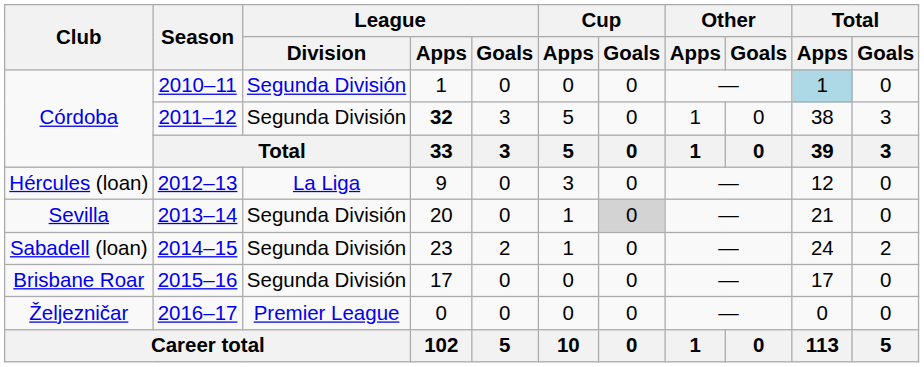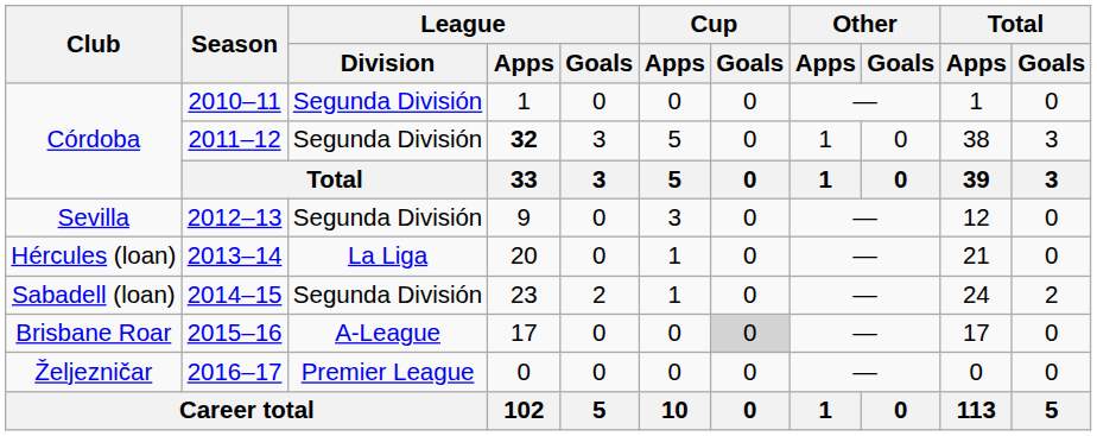 <table class="wikitable" style="text-align: center;">
 <tr>
 <th rowspan="2">Club</th>
 <th rowspan="2">Season</th>
 <th colspan="3">League</th>
 <th colspan="2">Cup</th>
 <th colspan="2">Other</th>
 <th colspan="2">Total</th>
 </tr>
 <tr>
 <th>Division</th>
 <th>Apps</th>
 <th>Goals</th>
 <th>Apps</th>
 <th>Goals</th>
 <th>Apps</th>
 <th>Goals</th>
 <th>Apps</th>
 <th>Goals</th>
 </tr>
 <tr>
 <td rowspan="3"><a href='#'>Córdoba</a></td>
 <td><a href='#'>2010–11</a></td>
 <td><a href='#'>Segunda División</a></td>
 <td>1</td>
 <td>0</td>
 <td>0</td>
 <td>0</td>
 <td colspan="2">—</td>
-<td style="background: lightblue;">1</td>
+<td>1</td>
 <td>0</td>
 </tr>
 <tr>
 <td><a href='#'>2011–12</a></td>
 <td>Segunda División</td>
 <td><strong>32</strong></td>
 <td>3</td>
 <td>5</td>
 <td>0</td>
 <td>1</td>
 <td>0</td>
 <td>38</td>
 <td>3</td>
 </tr>
 <tr>
 <th colspan="2">Total</th>
 <th>33</th>
 <th>3</th>
 <th>5</th>
 <th>0</th>
 <th>1</th>
 <th>0</th>
 <th>39</th>
 <th>3</th>
 </tr>
 <tr>
-<td rowspan="1"><a href='#'>Hércules</a> (loan)</td>
+<td rowspan="1"><a href='#'>Sevilla</a></td>
 <td><a href='#'>2012–13</a></td>
-<td><a href='#'>La Liga</a></td>
+<td>Segunda División</td>
 <td>9</td>
 <td>0</td>
 <td>3</td>
 <td>0</td>
 <td colspan="2">—</td>
 <td>12</td>
 <td>0</td>
 </tr>
 <tr>
-<td rowspan="1"><a href='#'>Sevilla</a></td>
+<td rowspan="1"><a href='#'>Hércules</a> (loan)</td>
 <td><a href='#'>2013–14</a></td>
-<td>Segunda División</td>
+<td><a href='#'>La Liga</a></td>
 <td>20</td>
 <td>0</td>
 <td>1</td>
-<td style="background: lightgrey;">0</td>
+<td>0</td>
 <td colspan="2">—</td>
 <td>21</td>
 <td>0</td>
 </tr>
 <tr>
 <td rowspan="1"><a href='#'>Sabadell</a> (loan)</td>
 <td><a href='#'>2014–15</a></td>
 <td>Segunda División</td>
 <td>23</td>
 <td>2</td>
 <td>1</td>
 <td>0</td>
 <td colspan="2">—</td>
 <td>24</td>
 <td>2</td>
 </tr>
 <tr>
 <td><a href='#'>Brisbane Roar</a></td>
 <td><a href='#'>2015–16</a></td>
-<td>Segunda División</td>
+<td><a href='#'>A-League</a></td>
 <td>17</td>
 <td>0</td>
 <td>0</td>
-<td>0</td>
+<td style="background: lightgrey;">0</td>
 <td colspan="2">—</td>
 <td>17</td>
 <td>0</td>
 </tr>
 <tr>
 <td><a href='#'>Željezničar</a></td>
 <td><a href='#'>2016–17</a></td>
 <td><a href='#'>Premier League</a></td>
 <td>0</td>
 <td>0</td>
 <td>0</td>
 <td>0</td>
 <td colspan="2">—</td>
 <td>0</td>
 <td>0</td>
 </tr>
 <tr>
 <th colspan="3">Career total</th>
 <th>102</th>
 <th>5</th>
 <th>10</th>
 <th>0</th>
 <th>1</th>
 <th>0</th>
 <th>113</th>
 <th>5</th>
 </tr>
 </table>
